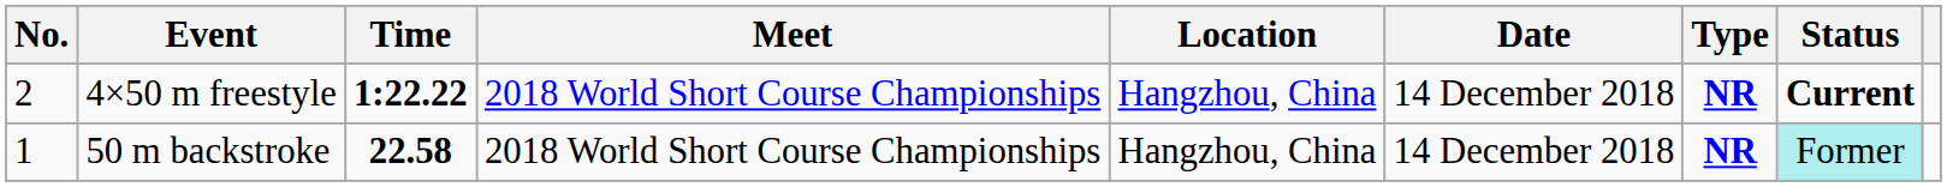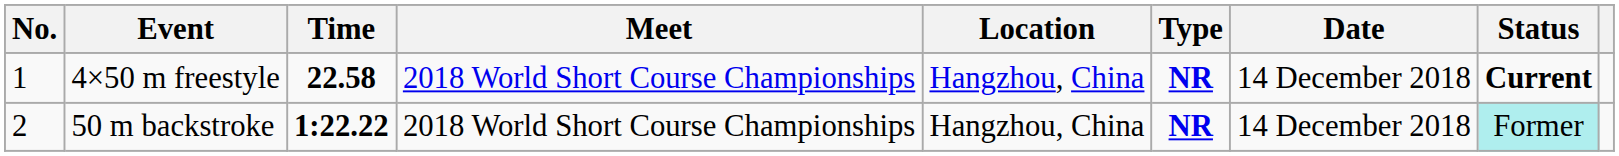 <table class="wikitable sortable">
 <tr>
 <th>No.</th>
 <th>Event</th>
 <th>Time</th>
 <th>Meet</th>
 <th>Location</th>
+<th>Type</th>
 <th>Date</th>
-<th>Type</th>
 <th>Status</th>
 <th></th>
 </tr>
 <tr>
-<td>2</td>
+<td>1</td>
 <td>4×50 m freestyle</td>
-<td style="text-align:center;"><strong>1:22.22</strong></td>
+<td style="text-align:center;"><strong>22.58</strong></td>
 <td><a href='#'>2018 World Short Course Championships</a></td>
 <td><a href='#'>Hangzhou</a>, <a href='#'>China</a></td>
+<td style="text-align:center;"><strong><a href='#'>NR</a></strong></td>
 <td>14 December 2018</td>
-<td style="text-align:center;"><strong><a href='#'>NR</a></strong></td>
 <td style="text-align:center;"><strong>Current</strong></td>
 <td style="text-align:center;"></td>
 </tr>
 <tr>
-<td>1</td>
+<td>2</td>
 <td>50 m backstroke</td>
-<td style="text-align:center;"><strong>22.58</strong></td>
+<td style="text-align:center;"><strong>1:22.22</strong></td>
 <td>2018 World Short Course Championships</td>
 <td>Hangzhou, China</td>
+<td style="text-align:center;"><strong><a href='#'>NR</a></strong></td>
 <td>14 December 2018</td>
-<td style="text-align:center;"><strong><a href='#'>NR</a></strong></td>
 <td style="background: paleturquoise; text-align:center;">Former</td>
 <td style="text-align:center;"></td>
 </tr>
 </table>
